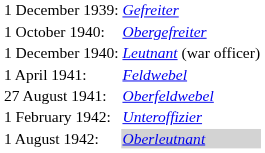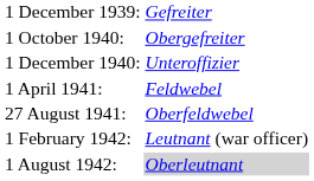 <table>
 <tr>
 <td>1 December 1939:</td>
 <td><em><a href='#'>Gefreiter</a></em></td>
 </tr>
 <tr>
 <td>1 October 1940:</td>
 <td><em><a href='#'>Obergefreiter</a></em></td>
 </tr>
 <tr>
 <td>1 December 1940:</td>
-<td><em><a href='#'>Leutnant</a></em> (war officer)</td>
+<td><em><a href='#'>Unteroffizier</a></em></td>
 </tr>
 <tr>
 <td>1 April 1941:</td>
 <td><em><a href='#'>Feldwebel</a></em></td>
 </tr>
 <tr>
 <td>27 August 1941:</td>
 <td><em><a href='#'>Oberfeldwebel</a></em></td>
 </tr>
 <tr>
 <td>1 February 1942:</td>
-<td><em><a href='#'>Unteroffizier</a></em></td>
+<td><em><a href='#'>Leutnant</a></em> (war officer)</td>
 </tr>
 <tr>
 <td>1 August 1942:</td>
 <td style="background: lightgrey;"><em><a href='#'>Oberleutnant</a></em></td>
 </tr>
 </table>
